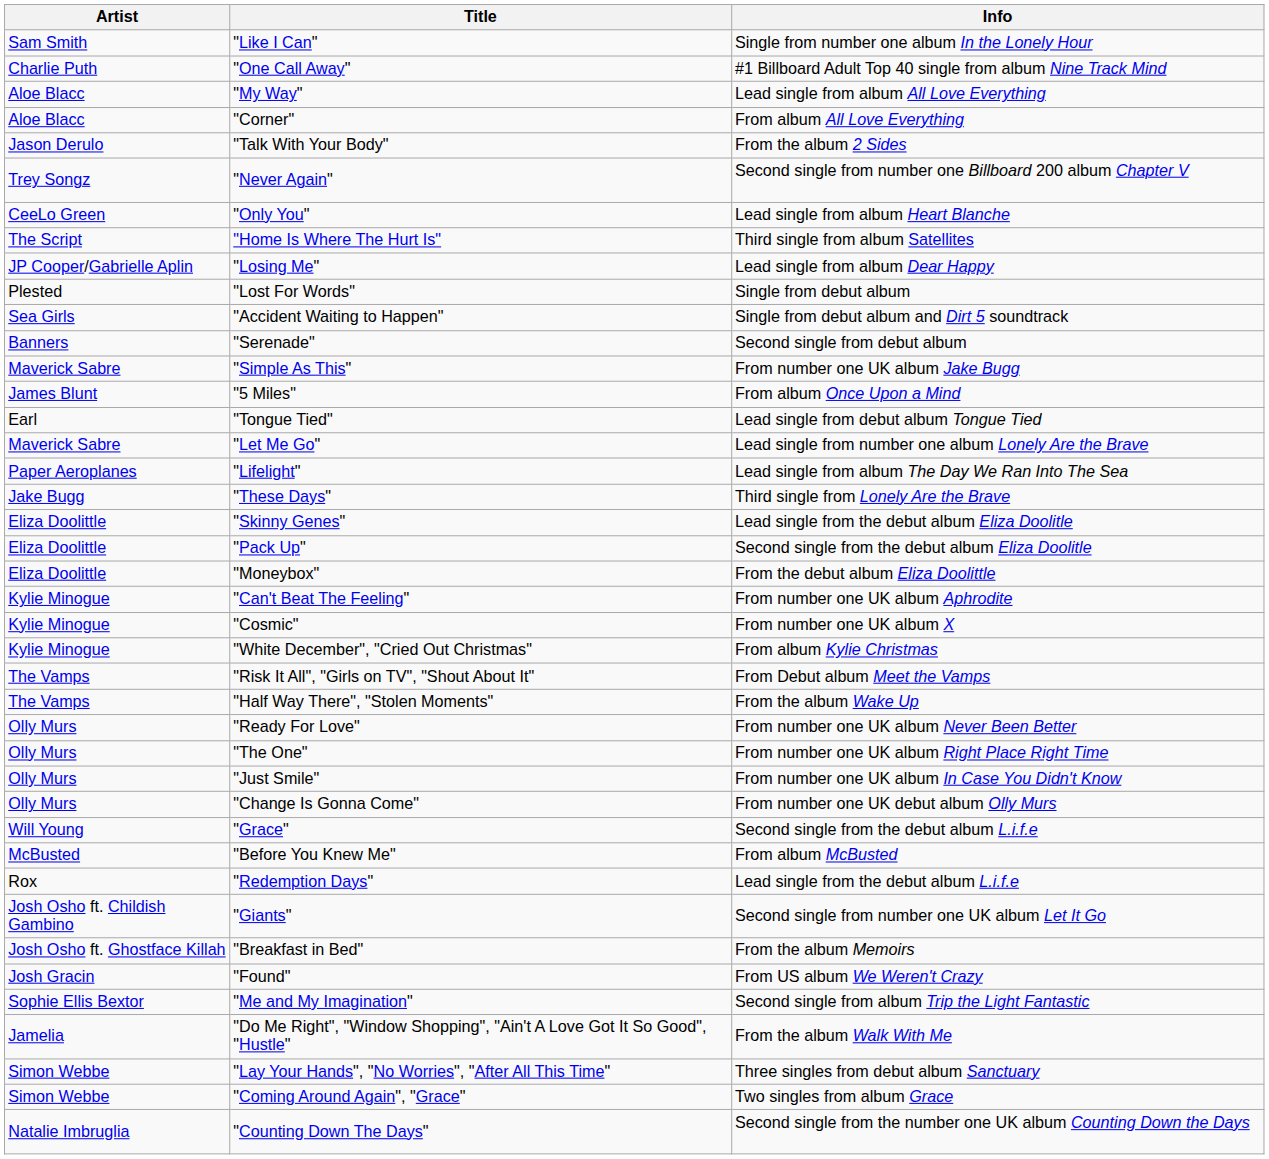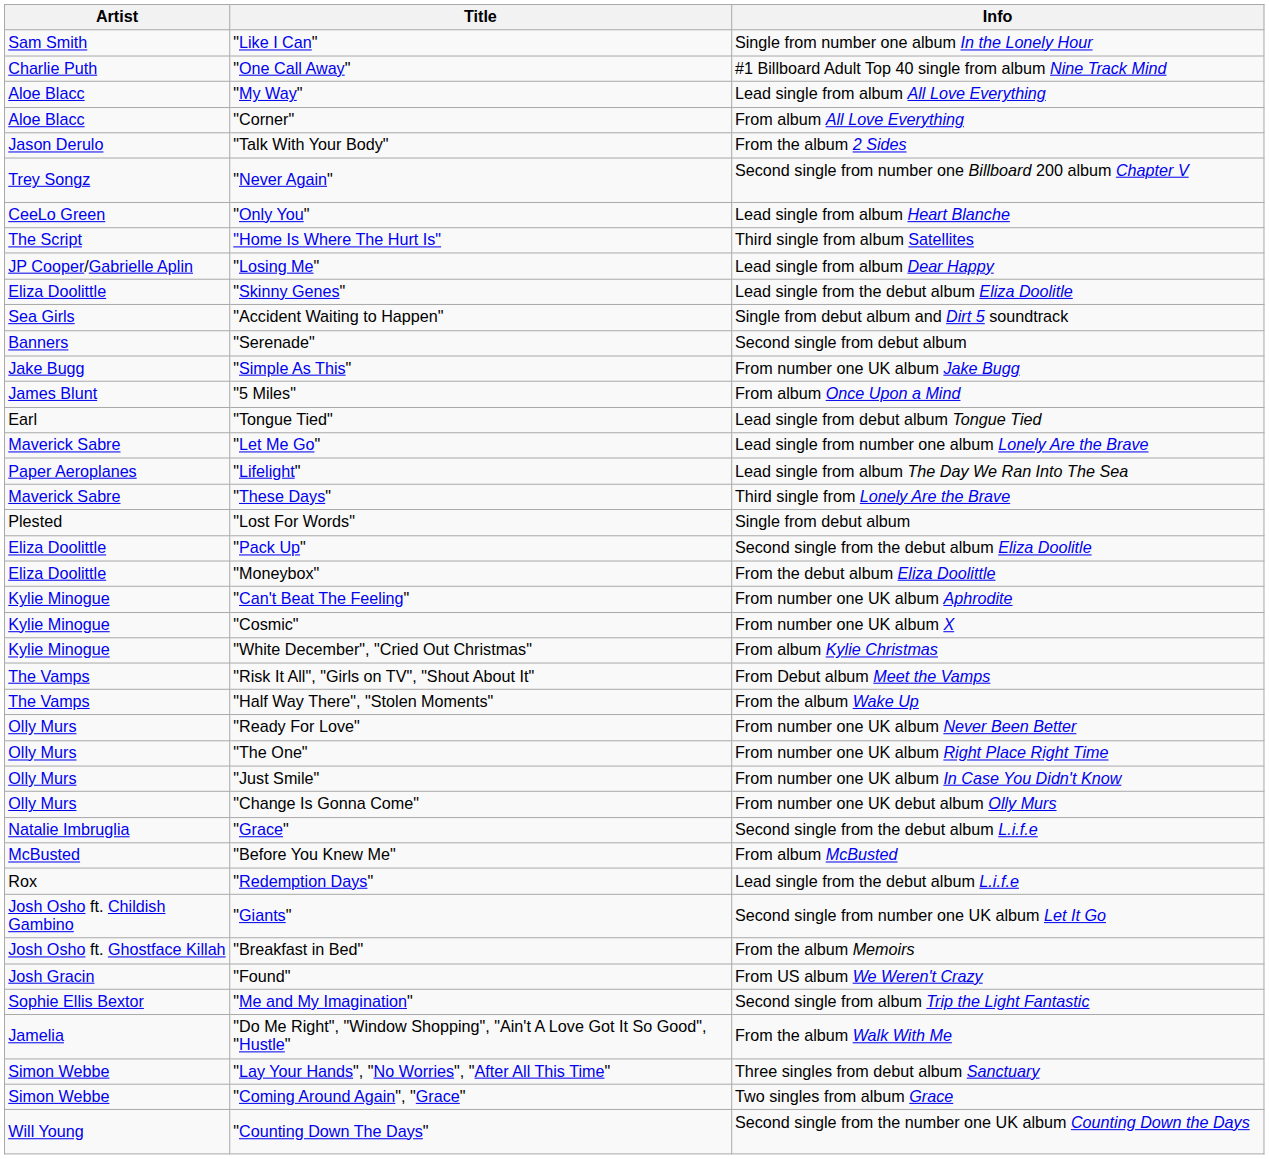 <table class="wikitable">
 <tr>
 <th>Artist</th>
 <th>Title</th>
 <th>Info</th>
 </tr>
 <tr>
 <td><a href='#'>Sam Smith</a></td>
 <td>"<a href='#'>Like I Can</a>"</td>
 <td>Single from number one album <em><a href='#'>In the Lonely Hour</a></em>                    </td>
 </tr>
 <tr>
 <td><a href='#'>Charlie Puth</a></td>
 <td>"<a href='#'>One Call Away</a>"</td>
 <td>#1 Billboard Adult Top 40 single from album <em><a href='#'>Nine Track Mind</a></em></td>
 </tr>
 <tr>
 <td><a href='#'>Aloe Blacc</a></td>
 <td>"<a href='#'>My Way</a>"</td>
 <td>Lead single from album <em><a href='#'>All Love Everything</a></em></td>
 </tr>
 <tr>
 <td><a href='#'>Aloe Blacc</a></td>
 <td>"Corner"</td>
 <td>From album <em><a href='#'>All Love Everything</a></em></td>
 </tr>
 <tr>
 <td><a href='#'>Jason Derulo</a></td>
 <td>"Talk With Your Body"</td>
 <td>From the album <em><a href='#'>2 Sides</a></em></td>
 </tr>
 <tr>
 <td><a href='#'>Trey Songz</a></td>
 <td>"<a href='#'>Never Again</a>"</td>
 <td>Second single from number one <em>Billboard</em> 200 album <em><a href='#'>Chapter V</a></em>                          </td>
 </tr>
 <tr>
 <td><a href='#'>CeeLo Green</a></td>
 <td>"<a href='#'>Only You</a>"</td>
 <td>Lead single from album <em><a href='#'>Heart Blanche</a></em></td>
 </tr>
 <tr>
 <td><a href='#'>The Script</a></td>
 <td><a href='#'>"Home Is Where The Hurt Is"</a></td>
 <td>Third single from album <a href='#'>Satellites</a></td>
 </tr>
 <tr>
 <td><a href='#'>JP Cooper</a>/<a href='#'>Gabrielle Aplin</a></td>
 <td>"<a href='#'>Losing Me</a>"</td>
 <td>Lead single from album <em><a href='#'>Dear Happy</a></em></td>
 </tr>
 <tr>
-<td>Plested</td>
-<td>"Lost For Words"</td>
-<td>Single from debut album</td>
+<td><a href='#'>Eliza Doolittle</a></td>
+<td>"<a href='#'>Skinny Genes</a>"</td>
+<td>Lead single from the debut album <em><a href='#'>Eliza Doolitle</a></em></td>
 </tr>
 <tr>
 <td><a href='#'>Sea Girls</a></td>
 <td>"Accident Waiting to Happen"</td>
 <td>Single from debut album and <em><a href='#'>Dirt 5</a></em> soundtrack</td>
 </tr>
 <tr>
 <td><a href='#'>Banners</a></td>
 <td>"Serenade"</td>
 <td>Second single from debut album</td>
 </tr>
 <tr>
-<td><a href='#'>Maverick Sabre</a></td>
+<td><a href='#'>Jake Bugg</a></td>
 <td>"<a href='#'>Simple As This</a>"</td>
 <td>From number one UK album <em><a href='#'>Jake Bugg</a></em></td>
 </tr>
 <tr>
 <td><a href='#'>James Blunt</a></td>
 <td>"5 Miles"</td>
 <td>From album <em><a href='#'>Once Upon a Mind</a></em></td>
 </tr>
 <tr>
 <td>Earl</td>
 <td>"Tongue Tied"</td>
 <td>Lead single from debut album <em>Tongue Tied</em></td>
 </tr>
 <tr>
 <td><a href='#'>Maverick Sabre</a></td>
 <td>"<a href='#'>Let Me Go</a>"</td>
 <td>Lead single from number one album <em><a href='#'>Lonely Are the Brave</a></em>    </td>
 </tr>
 <tr>
 <td><a href='#'>Paper Aeroplanes</a></td>
 <td>"<a href='#'>Lifelight</a>"</td>
 <td>Lead single from album <em>The Day We Ran Into The Sea</em>    </td>
 </tr>
 <tr>
-<td><a href='#'>Jake Bugg</a></td>
+<td><a href='#'>Maverick Sabre</a></td>
 <td>"<a href='#'>These Days</a>"</td>
 <td>Third single from <em><a href='#'>Lonely Are the Brave</a></em></td>
 </tr>
 <tr>
-<td><a href='#'>Eliza Doolittle</a></td>
-<td>"<a href='#'>Skinny Genes</a>"</td>
-<td>Lead single from the debut album <em><a href='#'>Eliza Doolitle</a></em></td>
+<td>Plested</td>
+<td>"Lost For Words"</td>
+<td>Single from debut album</td>
 </tr>
 <tr>
 <td><a href='#'>Eliza Doolittle</a></td>
 <td>"<a href='#'>Pack Up</a>"</td>
 <td>Second single from the debut album <em><a href='#'>Eliza Doolitle</a></em></td>
 </tr>
 <tr>
 <td><a href='#'>Eliza Doolittle</a></td>
 <td>"Moneybox"</td>
 <td>From the debut album <em><a href='#'>Eliza Doolittle</a></em></td>
 </tr>
 <tr>
 <td><a href='#'>Kylie Minogue</a></td>
 <td>"<a href='#'>Can't Beat The Feeling</a>"</td>
 <td>From number one UK album <em><a href='#'>Aphrodite</a></em></td>
 </tr>
 <tr>
 <td><a href='#'>Kylie Minogue</a></td>
 <td>"Cosmic"</td>
 <td>From number one UK album <em><a href='#'>X</a></em></td>
 </tr>
 <tr>
 <td><a href='#'>Kylie Minogue</a></td>
 <td>"White December", "Cried Out Christmas"</td>
 <td>From album <em><a href='#'>Kylie Christmas</a></em></td>
 </tr>
 <tr>
 <td><a href='#'>The Vamps</a></td>
 <td>"Risk It All", "Girls on TV", "Shout About It"</td>
 <td>From Debut album <em><a href='#'>Meet the Vamps</a></em></td>
 </tr>
 <tr>
 <td><a href='#'>The Vamps</a></td>
 <td>"Half Way There", "Stolen Moments"</td>
 <td>From the album <em><a href='#'>Wake Up</a></em></td>
 </tr>
 <tr>
 <td><a href='#'>Olly Murs</a></td>
 <td>"Ready For Love"</td>
 <td>From number one UK album <em><a href='#'>Never Been Better</a></em>                  </td>
 </tr>
 <tr>
 <td><a href='#'>Olly Murs</a></td>
 <td>"The One"</td>
 <td>From number one UK album <em><a href='#'>Right Place Right Time</a></em></td>
 </tr>
 <tr>
 <td><a href='#'>Olly Murs</a></td>
 <td>"Just Smile"</td>
 <td>From number one UK album <em><a href='#'>In Case You Didn't Know</a></em></td>
 </tr>
 <tr>
 <td><a href='#'>Olly Murs</a></td>
 <td>"Change Is Gonna Come"</td>
 <td>From number one UK debut album <em><a href='#'>Olly Murs</a></em></td>
 </tr>
 <tr>
-<td><a href='#'>Will Young</a></td>
+<td><a href='#'>Natalie Imbruglia</a></td>
 <td>"<a href='#'>Grace</a>"</td>
 <td>Second single from the debut album <em><a href='#'>L.i.f.e</a></em></td>
 </tr>
 <tr>
 <td><a href='#'>McBusted</a></td>
 <td>"Before You Knew Me"</td>
 <td>From album <em><a href='#'>McBusted</a></em>                                </td>
 </tr>
 <tr>
 <td>Rox</td>
 <td>"<a href='#'>Redemption Days</a>"</td>
 <td>Lead single from the debut album <em><a href='#'>L.i.f.e</a></em></td>
 </tr>
 <tr>
 <td><a href='#'>Josh Osho</a> ft. <a href='#'>Childish Gambino</a></td>
 <td>"<a href='#'>Giants</a>"</td>
 <td>Second single from number one UK album <em><a href='#'>Let It Go</a></em>                              </td>
 </tr>
 <tr>
 <td><a href='#'>Josh Osho</a> ft. <a href='#'>Ghostface Killah</a></td>
 <td>"Breakfast in Bed"</td>
 <td>From the album <em>Memoirs</em>  </td>
 </tr>
 <tr>
 <td><a href='#'>Josh Gracin</a></td>
 <td>"Found"</td>
 <td>From US album <em><a href='#'>We Weren't Crazy</a></em>                                       </td>
 </tr>
 <tr>
 <td><a href='#'>Sophie Ellis Bextor</a></td>
 <td>"<a href='#'>Me and My Imagination</a>"</td>
 <td>Second single from album <em><a href='#'>Trip the Light Fantastic</a></em></td>
 </tr>
 <tr>
 <td><a href='#'>Jamelia</a></td>
 <td>"Do Me Right", "Window Shopping", "Ain't A Love Got It So Good", "<a href='#'>Hustle</a>"</td>
 <td>From the album <em><a href='#'>Walk With Me</a></em>              </td>
 </tr>
 <tr>
 <td><a href='#'>Simon Webbe</a></td>
 <td>"<a href='#'>Lay Your Hands</a>", "<a href='#'>No Worries</a>", "<a href='#'>After All This Time</a>"</td>
 <td>Three singles from debut album <em><a href='#'>Sanctuary</a></em></td>
 </tr>
 <tr>
 <td><a href='#'>Simon Webbe</a></td>
 <td>"<a href='#'>Coming Around Again</a>", "<a href='#'>Grace</a>"</td>
 <td>Two singles from album <em><a href='#'>Grace</a></em></td>
 </tr>
 <tr>
-<td><a href='#'>Natalie Imbruglia</a></td>
+<td><a href='#'>Will Young</a></td>
 <td>"<a href='#'>Counting Down The Days</a>"</td>
 <td>Second single from the number one UK album <em><a href='#'>Counting Down the Days</a></em>    </td>
 </tr>
 </table>
